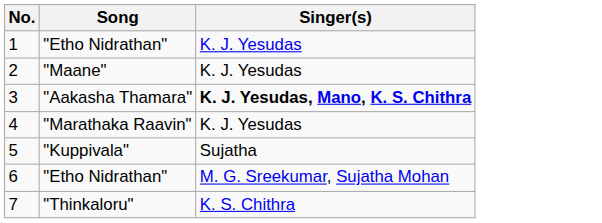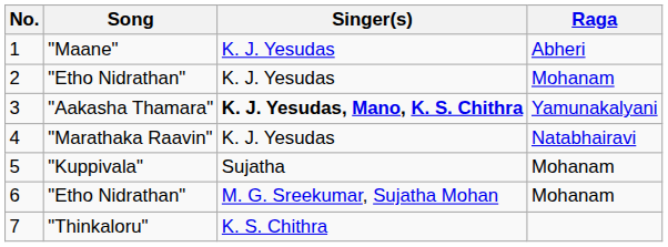 <table class="wikitable">
 <tr>
 <th>No.</th>
 <th>Song</th>
 <th>Singer(s)</th>
+<th><a href='#'>Raga</a></th>
 </tr>
 <tr>
 <td>1</td>
-<td>"Etho Nidrathan"</td>
+<td>"Maane"</td>
 <td><a href='#'>K. J. Yesudas</a></td>
+<td><a href='#'>Abheri</a></td>
 </tr>
 <tr>
 <td>2</td>
-<td>"Maane"</td>
+<td>"Etho Nidrathan"</td>
 <td>K. J. Yesudas</td>
+<td><a href='#'>Mohanam</a></td>
 </tr>
 <tr>
 <td>3</td>
 <td>"Aakasha Thamara"</td>
 <td><strong>K. J. Yesudas, <a href='#'>Mano</a>, <a href='#'>K. S. Chithra</a></strong></td>
+<td><a href='#'>Yamunakalyani</a></td>
 </tr>
 <tr>
 <td>4</td>
 <td>"Marathaka Raavin"</td>
 <td>K. J. Yesudas</td>
+<td><a href='#'>Natabhairavi</a></td>
 </tr>
 <tr>
 <td>5</td>
 <td>"Kuppivala"</td>
 <td>Sujatha</td>
+<td>Mohanam</td>
 </tr>
 <tr>
 <td>6</td>
 <td>"Etho Nidrathan"</td>
 <td><a href='#'>M. G. Sreekumar</a>, <a href='#'>Sujatha Mohan</a></td>
+<td>Mohanam</td>
 </tr>
 <tr>
 <td>7</td>
 <td>"Thinkaloru"</td>
 <td><a href='#'>K. S. Chithra</a></td>
+<td></td>
 </tr>
 </table>
